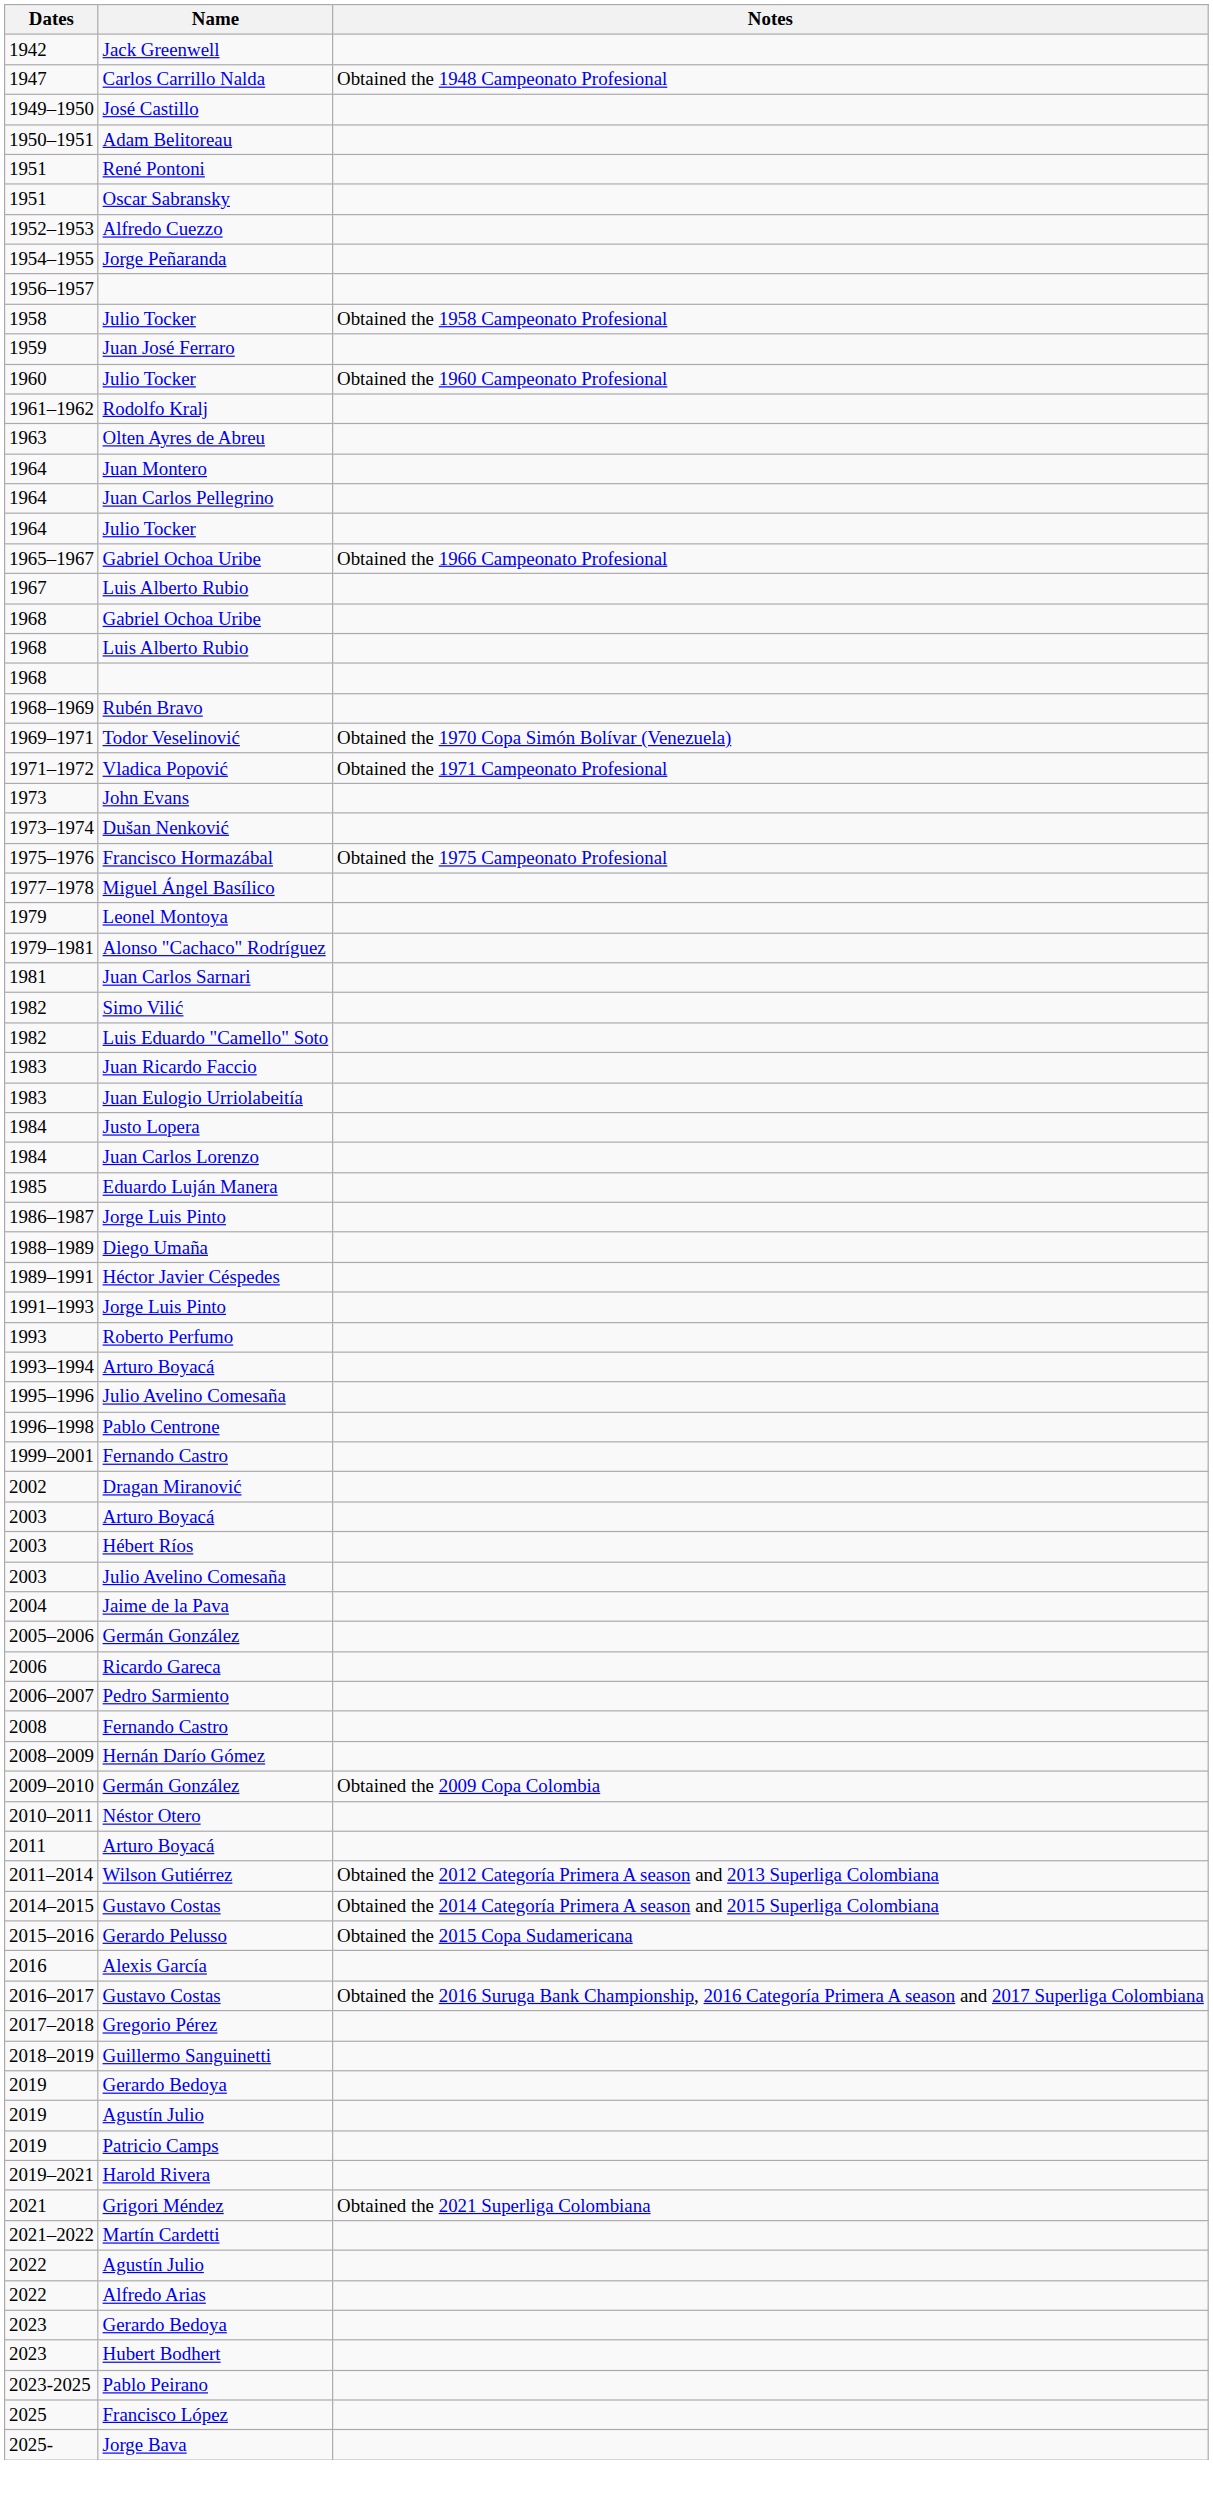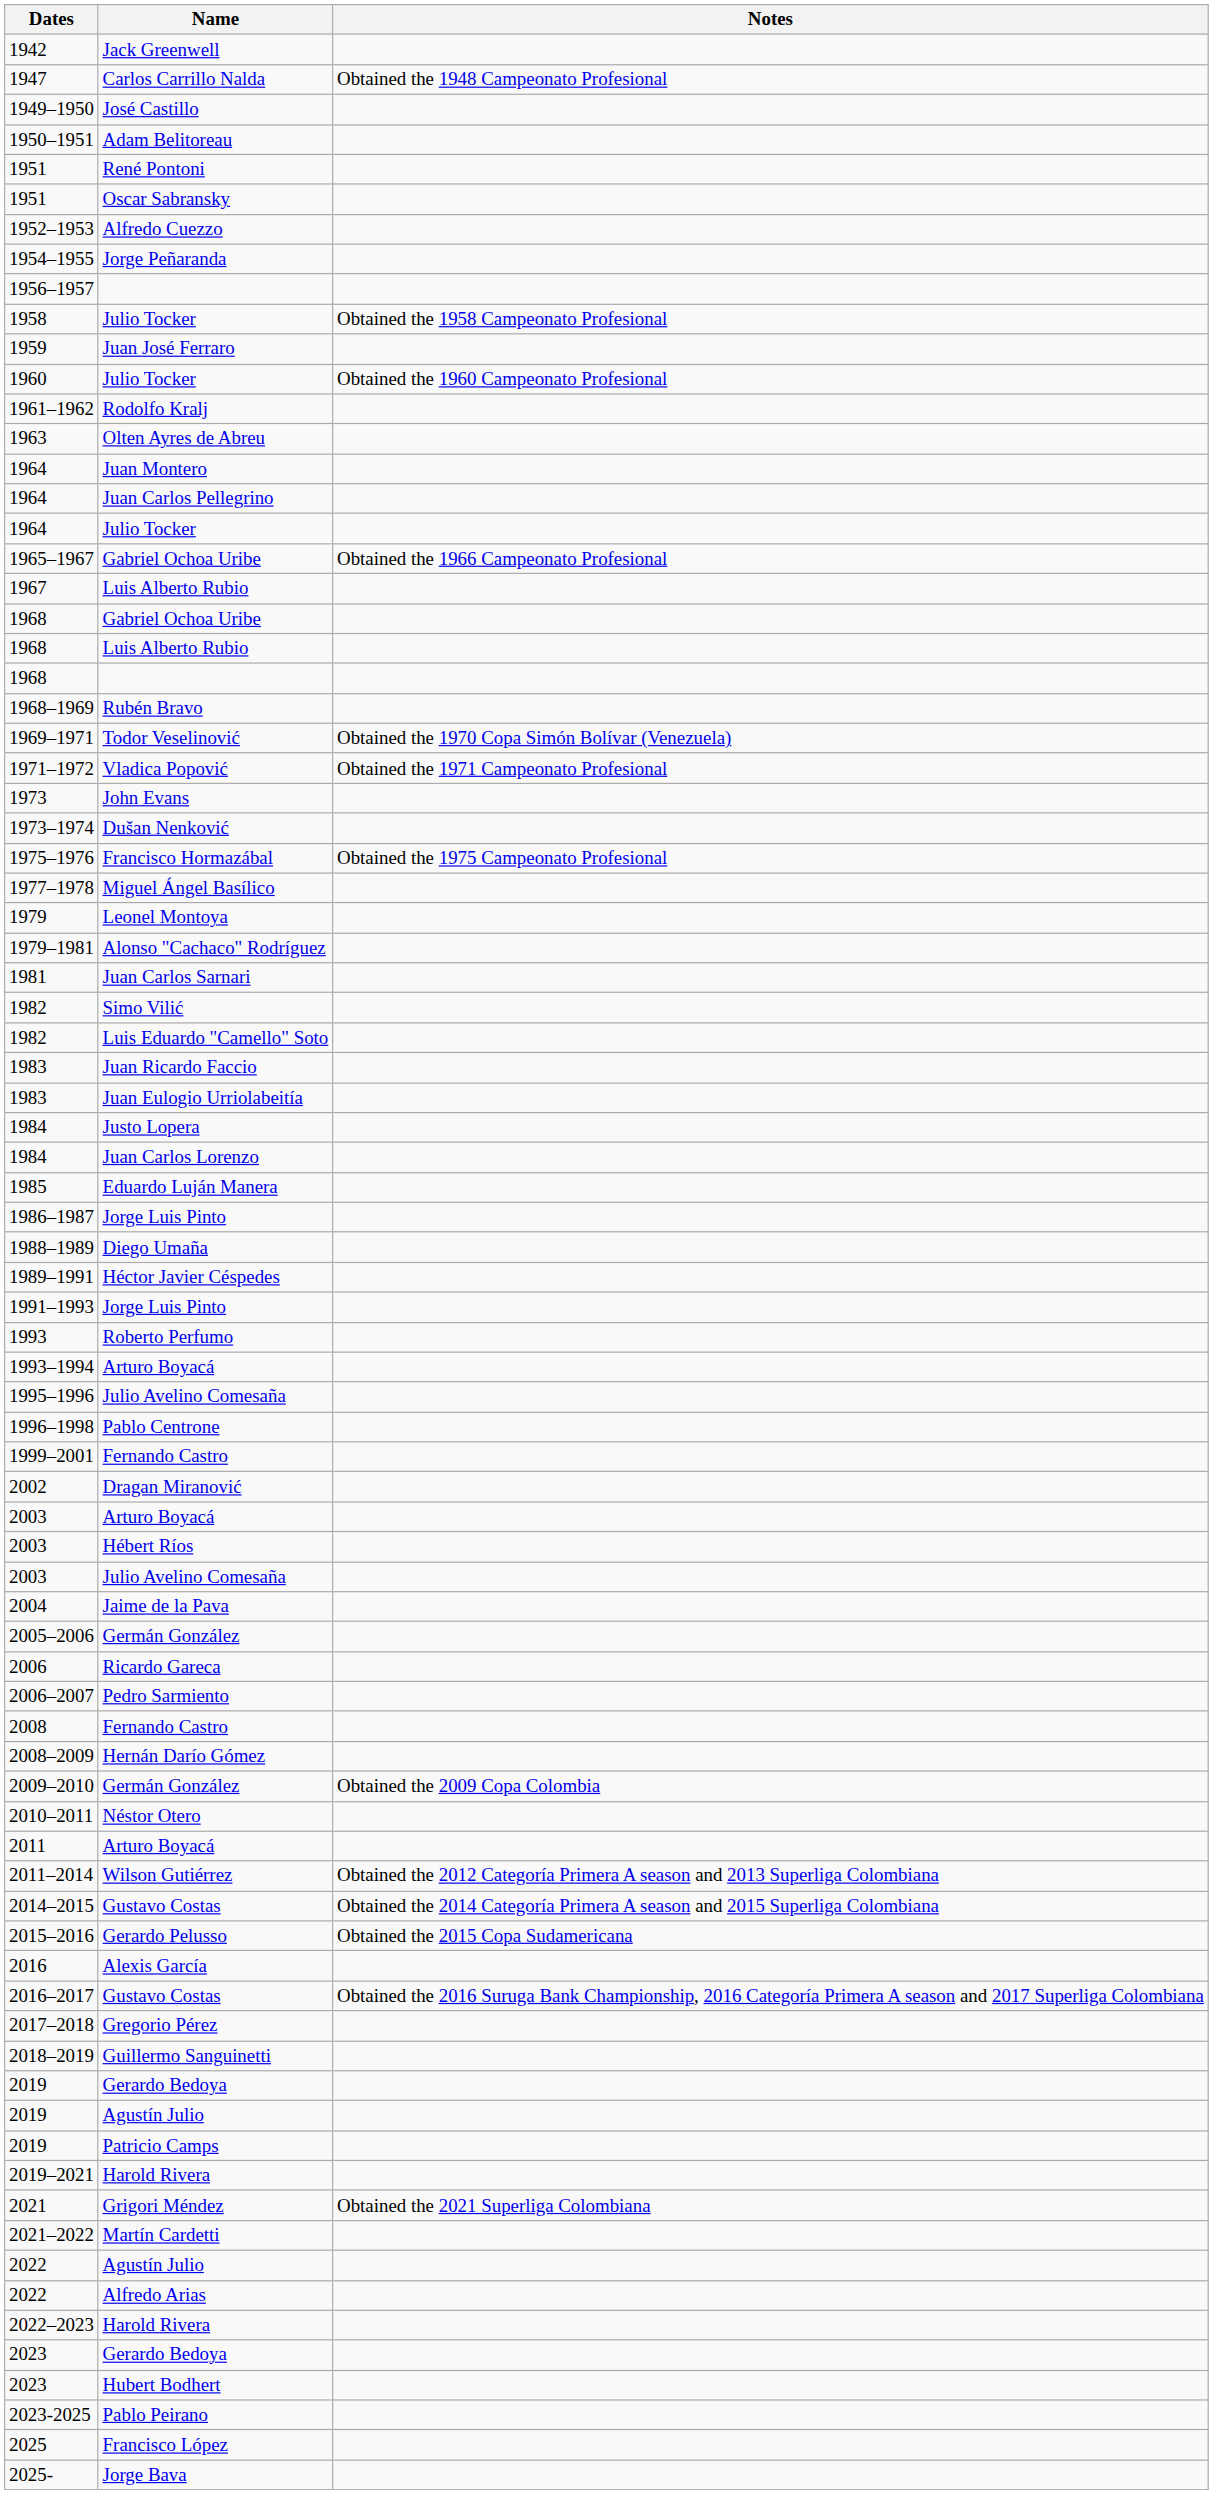 <table class="wikitable">
 <tr>
 <th>Dates</th>
 <th>Name</th>
 <th>Notes</th>
 </tr>
 <tr>
 <td>1942</td>
 <td> <a href='#'>Jack Greenwell</a></td>
 <td></td>
 </tr>
 <tr>
 <td>1947</td>
 <td> <a href='#'>Carlos Carrillo Nalda</a></td>
 <td>Obtained the <a href='#'>1948 Campeonato Profesional</a></td>
 </tr>
 <tr>
 <td>1949–1950</td>
 <td> <a href='#'>José Castillo</a></td>
 <td></td>
 </tr>
 <tr>
 <td>1950–1951</td>
 <td> <a href='#'>Adam Belitoreau</a></td>
 <td></td>
 </tr>
 <tr>
 <td>1951</td>
 <td> <a href='#'>René Pontoni</a></td>
 <td></td>
 </tr>
 <tr>
 <td>1951</td>
 <td> <a href='#'>Oscar Sabransky</a></td>
 <td></td>
 </tr>
 <tr>
 <td>1952–1953</td>
 <td> <a href='#'>Alfredo Cuezzo</a></td>
 <td></td>
 </tr>
 <tr>
 <td>1954–1955</td>
 <td> <a href='#'>Jorge Peñaranda</a></td>
 <td></td>
 </tr>
 <tr>
 <td>1956–1957</td>
 <td> </td>
 <td></td>
 </tr>
 <tr>
 <td>1958</td>
 <td> <a href='#'>Julio Tocker</a></td>
 <td>Obtained the <a href='#'>1958 Campeonato Profesional</a></td>
 </tr>
 <tr>
 <td>1959</td>
 <td> <a href='#'>Juan José Ferraro</a></td>
 <td></td>
 </tr>
 <tr>
 <td>1960</td>
 <td> <a href='#'>Julio Tocker</a></td>
 <td>Obtained the <a href='#'>1960 Campeonato Profesional</a></td>
 </tr>
 <tr>
 <td>1961–1962</td>
 <td>  <a href='#'>Rodolfo Kralj</a></td>
 <td></td>
 </tr>
 <tr>
 <td>1963</td>
 <td> <a href='#'>Olten Ayres de Abreu</a></td>
 <td></td>
 </tr>
 <tr>
 <td>1964</td>
 <td> <a href='#'>Juan Montero</a></td>
 <td></td>
 </tr>
 <tr>
 <td>1964</td>
 <td> <a href='#'>Juan Carlos Pellegrino</a></td>
 <td></td>
 </tr>
 <tr>
 <td>1964</td>
 <td> <a href='#'>Julio Tocker</a></td>
 <td></td>
 </tr>
 <tr>
 <td>1965–1967</td>
 <td> <a href='#'>Gabriel Ochoa Uribe</a></td>
 <td>Obtained the <a href='#'>1966 Campeonato Profesional</a></td>
 </tr>
 <tr>
 <td>1967</td>
 <td> <a href='#'>Luis Alberto Rubio</a></td>
 <td></td>
 </tr>
 <tr>
 <td>1968</td>
 <td> <a href='#'>Gabriel Ochoa Uribe</a></td>
 <td></td>
 </tr>
 <tr>
 <td>1968</td>
 <td> <a href='#'>Luis Alberto Rubio</a></td>
 <td></td>
 </tr>
 <tr>
 <td>1968</td>
 <td> </td>
 <td></td>
 </tr>
 <tr>
 <td>1968–1969</td>
 <td> <a href='#'>Rubén Bravo</a></td>
 <td></td>
 </tr>
 <tr>
 <td>1969–1971</td>
 <td> <a href='#'>Todor Veselinović</a></td>
 <td>Obtained the <a href='#'>1970 Copa Simón Bolívar (Venezuela)</a></td>
 </tr>
 <tr>
 <td>1971–1972</td>
 <td> <a href='#'>Vladica Popović</a></td>
 <td>Obtained the <a href='#'>1971 Campeonato Profesional</a></td>
 </tr>
 <tr>
 <td>1973</td>
 <td> <a href='#'>John Evans</a></td>
 <td></td>
 </tr>
 <tr>
 <td>1973–1974</td>
 <td> <a href='#'>Dušan Nenković</a></td>
 <td></td>
 </tr>
 <tr>
 <td>1975–1976</td>
 <td> <a href='#'>Francisco Hormazábal</a></td>
 <td>Obtained the <a href='#'>1975 Campeonato Profesional</a></td>
 </tr>
 <tr>
 <td>1977–1978</td>
 <td> <a href='#'>Miguel Ángel Basílico</a></td>
 <td></td>
 </tr>
 <tr>
 <td>1979</td>
 <td> <a href='#'>Leonel Montoya</a></td>
 <td></td>
 </tr>
 <tr>
 <td>1979–1981</td>
 <td> <a href='#'>Alonso "Cachaco" Rodríguez</a></td>
 <td></td>
 </tr>
 <tr>
 <td>1981</td>
 <td> <a href='#'>Juan Carlos Sarnari</a></td>
 <td></td>
 </tr>
 <tr>
 <td>1982</td>
 <td> <a href='#'>Simo Vilić</a></td>
 <td></td>
 </tr>
 <tr>
 <td>1982</td>
 <td> <a href='#'>Luis Eduardo "Camello" Soto</a></td>
 <td></td>
 </tr>
 <tr>
 <td>1983</td>
 <td> <a href='#'>Juan Ricardo Faccio</a></td>
 <td></td>
 </tr>
 <tr>
 <td>1983</td>
 <td> <a href='#'>Juan Eulogio Urriolabeitía</a></td>
 <td></td>
 </tr>
 <tr>
 <td>1984</td>
 <td> <a href='#'>Justo Lopera</a></td>
 <td></td>
 </tr>
 <tr>
 <td>1984</td>
 <td> <a href='#'>Juan Carlos Lorenzo</a></td>
 <td></td>
 </tr>
 <tr>
 <td>1985</td>
 <td> <a href='#'>Eduardo Luján Manera</a></td>
 <td></td>
 </tr>
 <tr>
 <td>1986–1987</td>
 <td> <a href='#'>Jorge Luis Pinto</a></td>
 <td></td>
 </tr>
 <tr>
 <td>1988–1989</td>
 <td> <a href='#'>Diego Umaña</a></td>
 <td></td>
 </tr>
 <tr>
 <td>1989–1991</td>
 <td> <a href='#'>Héctor Javier Céspedes</a></td>
 <td></td>
 </tr>
 <tr>
 <td>1991–1993</td>
 <td> <a href='#'>Jorge Luis Pinto</a></td>
 <td></td>
 </tr>
 <tr>
 <td>1993</td>
 <td> <a href='#'>Roberto Perfumo</a></td>
 <td></td>
 </tr>
 <tr>
 <td>1993–1994</td>
 <td> <a href='#'>Arturo Boyacá</a></td>
 <td></td>
 </tr>
 <tr>
 <td>1995–1996</td>
 <td>  <a href='#'>Julio Avelino Comesaña</a></td>
 <td></td>
 </tr>
 <tr>
 <td>1996–1998</td>
 <td>  <a href='#'>Pablo Centrone</a></td>
 <td></td>
 </tr>
 <tr>
 <td>1999–2001</td>
 <td> <a href='#'>Fernando Castro</a></td>
 <td></td>
 </tr>
 <tr>
 <td>2002</td>
 <td> <a href='#'>Dragan Miranović</a></td>
 <td></td>
 </tr>
 <tr>
 <td>2003</td>
 <td> <a href='#'>Arturo Boyacá</a></td>
 <td></td>
 </tr>
 <tr>
 <td>2003</td>
 <td> <a href='#'>Hébert Ríos</a></td>
 <td></td>
 </tr>
 <tr>
 <td>2003</td>
 <td>  <a href='#'>Julio Avelino Comesaña</a></td>
 <td></td>
 </tr>
 <tr>
 <td>2004</td>
 <td> <a href='#'>Jaime de la Pava</a></td>
 <td></td>
 </tr>
 <tr>
 <td>2005–2006</td>
 <td> <a href='#'>Germán González</a></td>
 <td></td>
 </tr>
 <tr>
 <td>2006</td>
 <td> <a href='#'>Ricardo Gareca</a></td>
 <td></td>
 </tr>
 <tr>
 <td>2006–2007</td>
 <td> <a href='#'>Pedro Sarmiento</a></td>
 <td></td>
 </tr>
 <tr>
 <td>2008</td>
 <td> <a href='#'>Fernando Castro</a></td>
 <td></td>
 </tr>
 <tr>
 <td>2008–2009</td>
 <td> <a href='#'>Hernán Darío Gómez</a></td>
 <td></td>
 </tr>
 <tr>
 <td>2009–2010</td>
 <td> <a href='#'>Germán González</a></td>
 <td>Obtained the <a href='#'>2009 Copa Colombia</a></td>
 </tr>
 <tr>
 <td>2010–2011</td>
 <td> <a href='#'>Néstor Otero</a></td>
 <td></td>
 </tr>
 <tr>
 <td>2011</td>
 <td> <a href='#'>Arturo Boyacá</a></td>
 <td></td>
 </tr>
 <tr>
 <td>2011–2014</td>
 <td> <a href='#'>Wilson Gutiérrez</a></td>
 <td>Obtained the <a href='#'>2012 Categoría Primera A season</a> and <a href='#'>2013 Superliga Colombiana</a></td>
 </tr>
 <tr>
 <td>2014–2015</td>
 <td> <a href='#'>Gustavo Costas</a></td>
 <td>Obtained the <a href='#'>2014 Categoría Primera A season</a> and <a href='#'>2015 Superliga Colombiana</a></td>
 </tr>
 <tr>
 <td>2015–2016</td>
 <td> <a href='#'>Gerardo Pelusso</a></td>
 <td>Obtained the <a href='#'>2015 Copa Sudamericana</a></td>
 </tr>
 <tr>
 <td>2016</td>
 <td> <a href='#'>Alexis García</a></td>
 <td></td>
 </tr>
 <tr>
 <td>2016–2017</td>
 <td> <a href='#'>Gustavo Costas</a></td>
 <td>Obtained the <a href='#'>2016 Suruga Bank Championship</a>, <a href='#'>2016 Categoría Primera A season</a> and <a href='#'>2017 Superliga Colombiana</a></td>
 </tr>
 <tr>
 <td>2017–2018</td>
 <td> <a href='#'>Gregorio Pérez</a></td>
 <td></td>
 </tr>
 <tr>
 <td>2018–2019</td>
 <td>  <a href='#'>Guillermo Sanguinetti</a></td>
 <td></td>
 </tr>
 <tr>
 <td>2019</td>
 <td> <a href='#'>Gerardo Bedoya</a></td>
 <td></td>
 </tr>
 <tr>
 <td>2019</td>
 <td> <a href='#'>Agustín Julio</a></td>
 <td></td>
 </tr>
 <tr>
 <td>2019</td>
 <td> <a href='#'>Patricio Camps</a></td>
 <td></td>
 </tr>
 <tr>
 <td>2019–2021</td>
 <td> <a href='#'>Harold Rivera</a></td>
 <td></td>
 </tr>
 <tr>
 <td>2021</td>
 <td> <a href='#'>Grigori Méndez</a></td>
 <td>Obtained the <a href='#'>2021 Superliga Colombiana</a></td>
 </tr>
 <tr>
 <td>2021–2022</td>
 <td>  <a href='#'>Martín Cardetti</a></td>
 <td></td>
 </tr>
 <tr>
 <td>2022</td>
 <td> <a href='#'>Agustín Julio</a></td>
 <td></td>
 </tr>
 <tr>
 <td>2022</td>
 <td>  <a href='#'>Alfredo Arias</a></td>
 <td></td>
 </tr>
 <tr>
+<td>2022–2023</td>
+<td> <a href='#'>Harold Rivera</a></td>
+<td></td>
+</tr>
+<tr>
 <td>2023</td>
 <td> <a href='#'>Gerardo Bedoya</a></td>
 <td></td>
 </tr>
 <tr>
 <td>2023</td>
 <td> <a href='#'>Hubert Bodhert</a></td>
 <td></td>
 </tr>
 <tr>
 <td>2023-2025</td>
 <td> <a href='#'>Pablo Peirano</a></td>
 <td></td>
 </tr>
 <tr>
 <td>2025</td>
 <td> <a href='#'>Francisco López</a></td>
 <td></td>
 </tr>
 <tr>
 <td>2025-</td>
 <td> <a href='#'>Jorge Bava</a></td>
 <td></td>
 </tr>
 </table>
